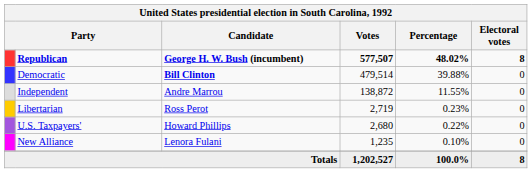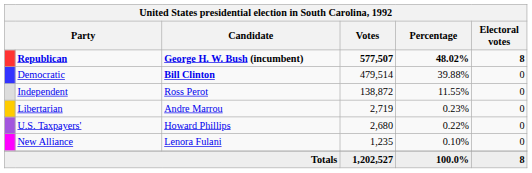 <table class="wikitable" style="font-size: 95%;">
 <tr>
 <th colspan="6">United States presidential election in South Carolina, 1992</th>
 </tr>
 <tr>
 <th colspan="2" style="width: 15em">Party</th>
 <th style="width: 17em">Candidate</th>
 <th style="width: 5em">Votes</th>
 <th style="width: 7em">Percentage</th>
 <th style="width: 5em">Electoral votes</th>
 </tr>
 <tr>
 <th style="background-color:#FF3333; width: 3px"></th>
 <td style="width: 130px"><strong><a href='#'>Republican</a></strong></td>
 <td><strong><a href='#'>George H. W. Bush</a> (incumbent)</strong></td>
 <td align="right"><strong>577,507</strong></td>
 <td align="right"><strong>48.02%</strong></td>
 <td align="right"><strong>8</strong></td>
 </tr>
 <tr>
 <th style="background-color:#3333FF; width: 3px"></th>
 <td style="width: 130px"><a href='#'>Democratic</a></td>
 <td><strong><a href='#'>Bill Clinton</a></strong></td>
 <td align="right">479,514</td>
 <td align="right">39.88%</td>
 <td align="right">0</td>
 </tr>
 <tr>
 <th style="background-color:#DDDDDD; width: 3px"></th>
 <td style="width: 130px"><a href='#'>Independent</a></td>
-<td><a href='#'>Andre Marrou</a></td>
+<td><a href='#'>Ross Perot</a></td>
 <td align="right">138,872</td>
 <td align="right">11.55%</td>
 <td align="right">0</td>
 </tr>
 <tr>
 <th style="background-color:#FFCC00; width: 3px"></th>
 <td style="width: 130px"><a href='#'>Libertarian</a></td>
-<td><a href='#'>Ross Perot</a></td>
+<td><a href='#'>Andre Marrou</a></td>
 <td align="right">2,719</td>
 <td align="right">0.23%</td>
 <td align="right">0</td>
 </tr>
 <tr>
 <th style="background-color:#A356DE; width: 3px"></th>
 <td style="width: 130px"><a href='#'>U.S. Taxpayers'</a></td>
 <td><a href='#'>Howard Phillips</a></td>
 <td align="right">2,680</td>
 <td align="right">0.22%</td>
 <td align="right">0</td>
 </tr>
 <tr>
 <th style="background-color:#FF00FF; width: 3px"></th>
 <td style="width: 130px"><a href='#'>New Alliance</a></td>
 <td><a href='#'>Lenora Fulani</a></td>
 <td align="right">1,235</td>
 <td align="right">0.10%</td>
 <td align="right">0</td>
 </tr>
 <tr>
 </tr>
 <tr bgcolor="#EEEEEE">
 <td colspan="3" align="right"><strong>Totals</strong></td>
 <td align="right"><strong>1,202,527</strong></td>
 <td align="right"><strong>100.0%</strong></td>
 <td align="right"><strong>8</strong></td>
 </tr>
 </table>
